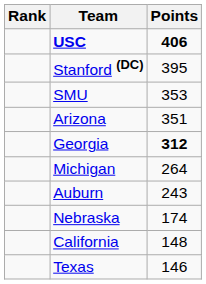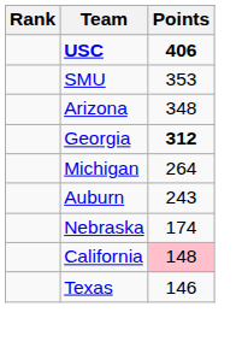 <table class="wikitable sortable" style="text-align:center">
 <tr>
 <th>Rank</th>
 <th>Team</th>
 <th>Points</th>
 </tr>
 <tr>
 <td></td>
 <td align=left><strong><a href='#'>USC</a></strong></td>
 <td><strong>406</strong></td>
 </tr>
 <tr>
 <td></td>
-<td align=left><a href='#'>Stanford</a> <strong><sup>(DC)</sup></strong></td>
-<td>395</td>
-</tr>
-<tr>
-<td></td>
 <td align=left><a href='#'>SMU</a></td>
 <td>353</td>
 </tr>
 <tr>
 <td></td>
 <td align=left><a href='#'>Arizona</a></td>
-<td>351</td>
+<td>348</td>
 </tr>
 <tr>
 <td></td>
 <td align=left><a href='#'>Georgia</a></td>
 <td><strong>312</strong></td>
 </tr>
 <tr>
 <td></td>
 <td align=left><a href='#'>Michigan</a></td>
 <td>264</td>
 </tr>
 <tr>
 <td></td>
 <td align=left><a href='#'>Auburn</a></td>
 <td>243</td>
 </tr>
 <tr>
 <td></td>
 <td align=left><a href='#'>Nebraska</a></td>
 <td>174</td>
 </tr>
 <tr>
 <td></td>
 <td align=left><a href='#'>California</a></td>
-<td>148</td>
+<td style="background: pink;">148</td>
 </tr>
 <tr>
 <td></td>
 <td align=left><a href='#'>Texas</a></td>
 <td>146</td>
 </tr>
 </table>
